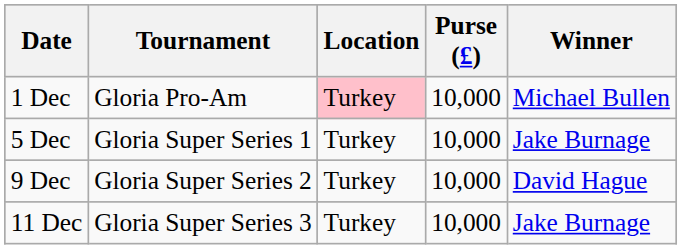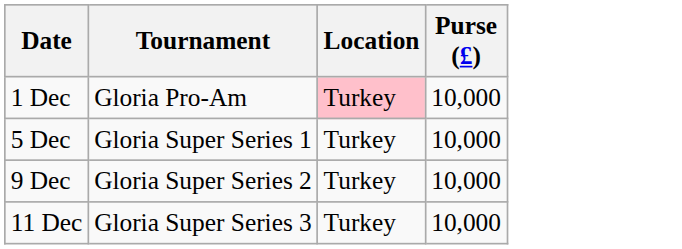 <table class="wikitable" style="font-size:95%">
 <tr>
 <th>Date</th>
 <th>Tournament</th>
 <th>Location</th>
 <th>Purse<br>(<a href='#'>£</a>)</th>
-<th>Winner</th>
 </tr>
 <tr>
 <td>1 Dec</td>
 <td>Gloria Pro-Am</td>
 <td style="background: pink;">Turkey</td>
 <td align=right>10,000</td>
-<td> <a href='#'>Michael Bullen</a></td>
 </tr>
 <tr>
 <td>5 Dec</td>
 <td>Gloria Super Series 1</td>
 <td>Turkey</td>
 <td align=right>10,000</td>
-<td> <a href='#'>Jake Burnage</a></td>
 </tr>
 <tr>
 <td>9 Dec</td>
 <td>Gloria Super Series 2</td>
 <td>Turkey</td>
 <td align=right>10,000</td>
-<td> <a href='#'>David Hague</a></td>
 </tr>
 <tr>
 <td>11 Dec</td>
 <td>Gloria Super Series 3</td>
 <td>Turkey</td>
 <td align=right>10,000</td>
-<td> <a href='#'>Jake Burnage</a></td>
 </tr>
 </table>
